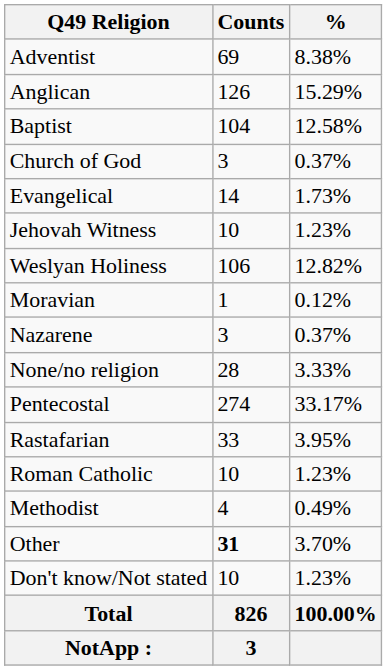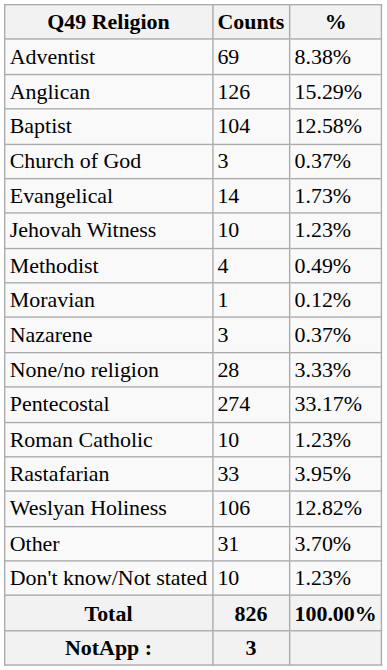 <table class="wikitable sortable">
 <tr>
 <th>Q49 Religion</th>
 <th>Counts</th>
 <th>%</th>
 </tr>
 <tr>
 <td>Adventist</td>
 <td>69</td>
 <td>8.38%</td>
 </tr>
 <tr>
 <td>Anglican</td>
 <td>126</td>
 <td>15.29%</td>
 </tr>
 <tr>
 <td>Baptist</td>
 <td>104</td>
 <td>12.58%</td>
 </tr>
 <tr>
 <td>Church of God</td>
 <td>3</td>
 <td>0.37%</td>
 </tr>
 <tr>
 <td>Evangelical</td>
 <td>14</td>
 <td>1.73%</td>
 </tr>
 <tr>
 <td>Jehovah Witness</td>
 <td>10</td>
 <td>1.23%</td>
 </tr>
 <tr>
-<td>Weslyan Holiness</td>
-<td>106</td>
-<td>12.82%</td>
+<td>Methodist</td>
+<td>4</td>
+<td>0.49%</td>
 </tr>
 <tr>
 <td>Moravian</td>
 <td>1</td>
 <td>0.12%</td>
 </tr>
 <tr>
 <td>Nazarene</td>
 <td>3</td>
 <td>0.37%</td>
 </tr>
 <tr>
 <td>None/no religion</td>
 <td>28</td>
 <td>3.33%</td>
 </tr>
 <tr>
 <td>Pentecostal</td>
 <td>274</td>
 <td>33.17%</td>
 </tr>
 <tr>
+<td>Roman Catholic</td>
+<td>10</td>
+<td>1.23%</td>
+</tr>
+<tr>
 <td>Rastafarian</td>
 <td>33</td>
 <td>3.95%</td>
 </tr>
 <tr>
-<td>Roman Catholic</td>
-<td>10</td>
-<td>1.23%</td>
-</tr>
-<tr>
-<td>Methodist</td>
-<td>4</td>
-<td>0.49%</td>
+<td>Weslyan Holiness</td>
+<td>106</td>
+<td>12.82%</td>
 </tr>
 <tr>
 <td>Other</td>
-<td><strong>31</strong></td>
+<td>31</td>
 <td>3.70%</td>
 </tr>
 <tr>
 <td>Don't know/Not stated</td>
 <td>10</td>
 <td>1.23%</td>
 </tr>
 <tr>
 <th>Total</th>
 <th>826</th>
 <th>100.00%</th>
 </tr>
 <tr>
 <th>NotApp :</th>
 <th>3</th>
 <th></th>
 </tr>
 </table>
